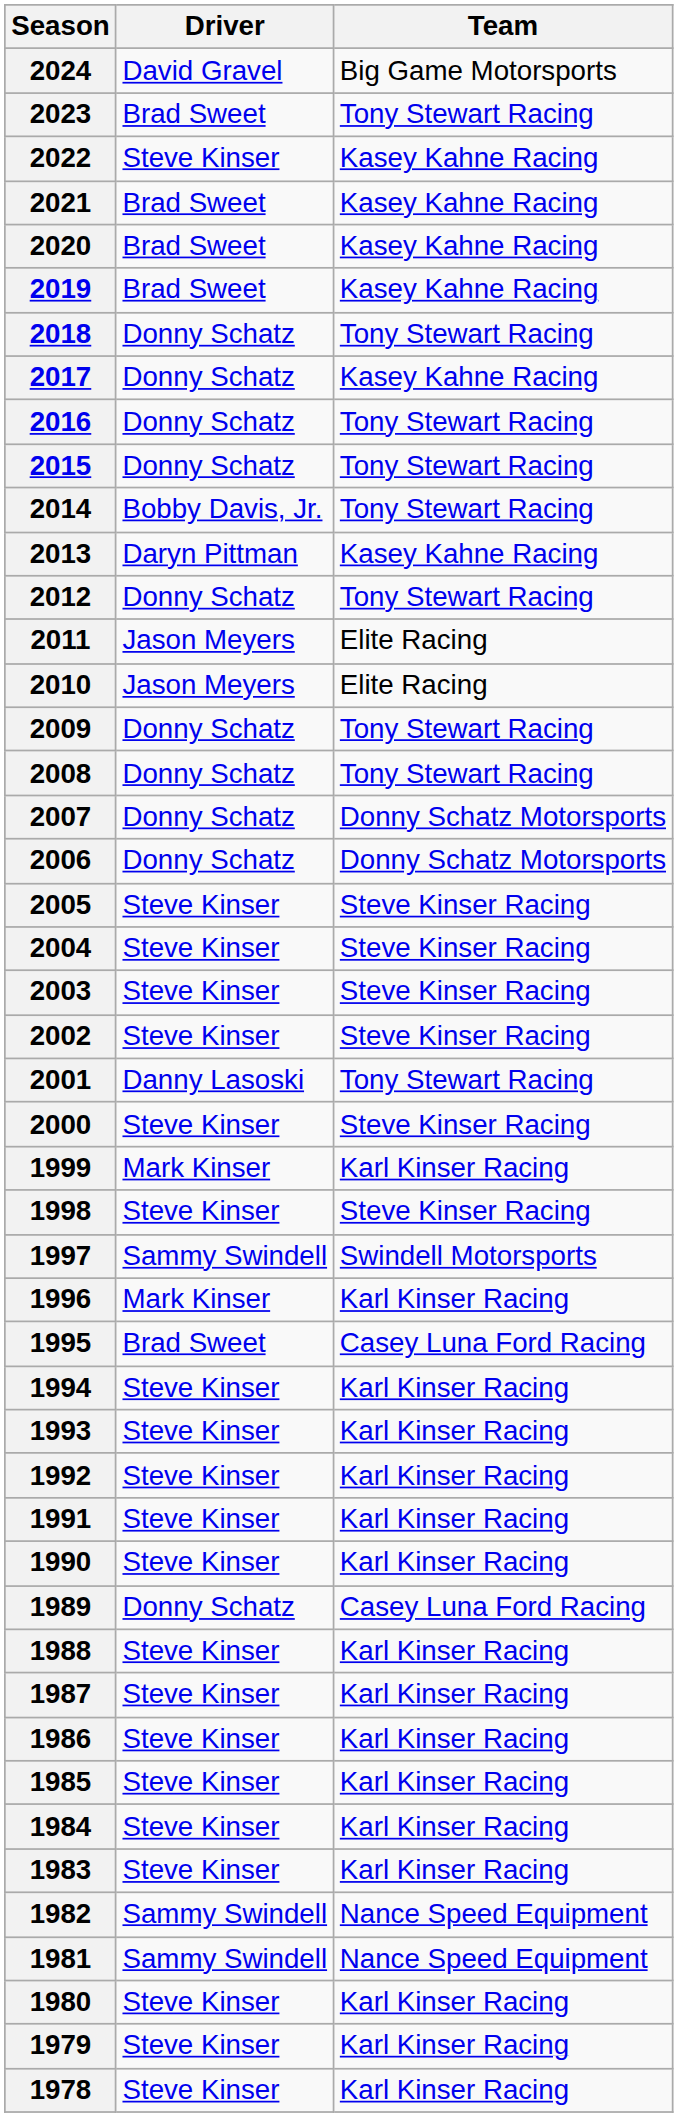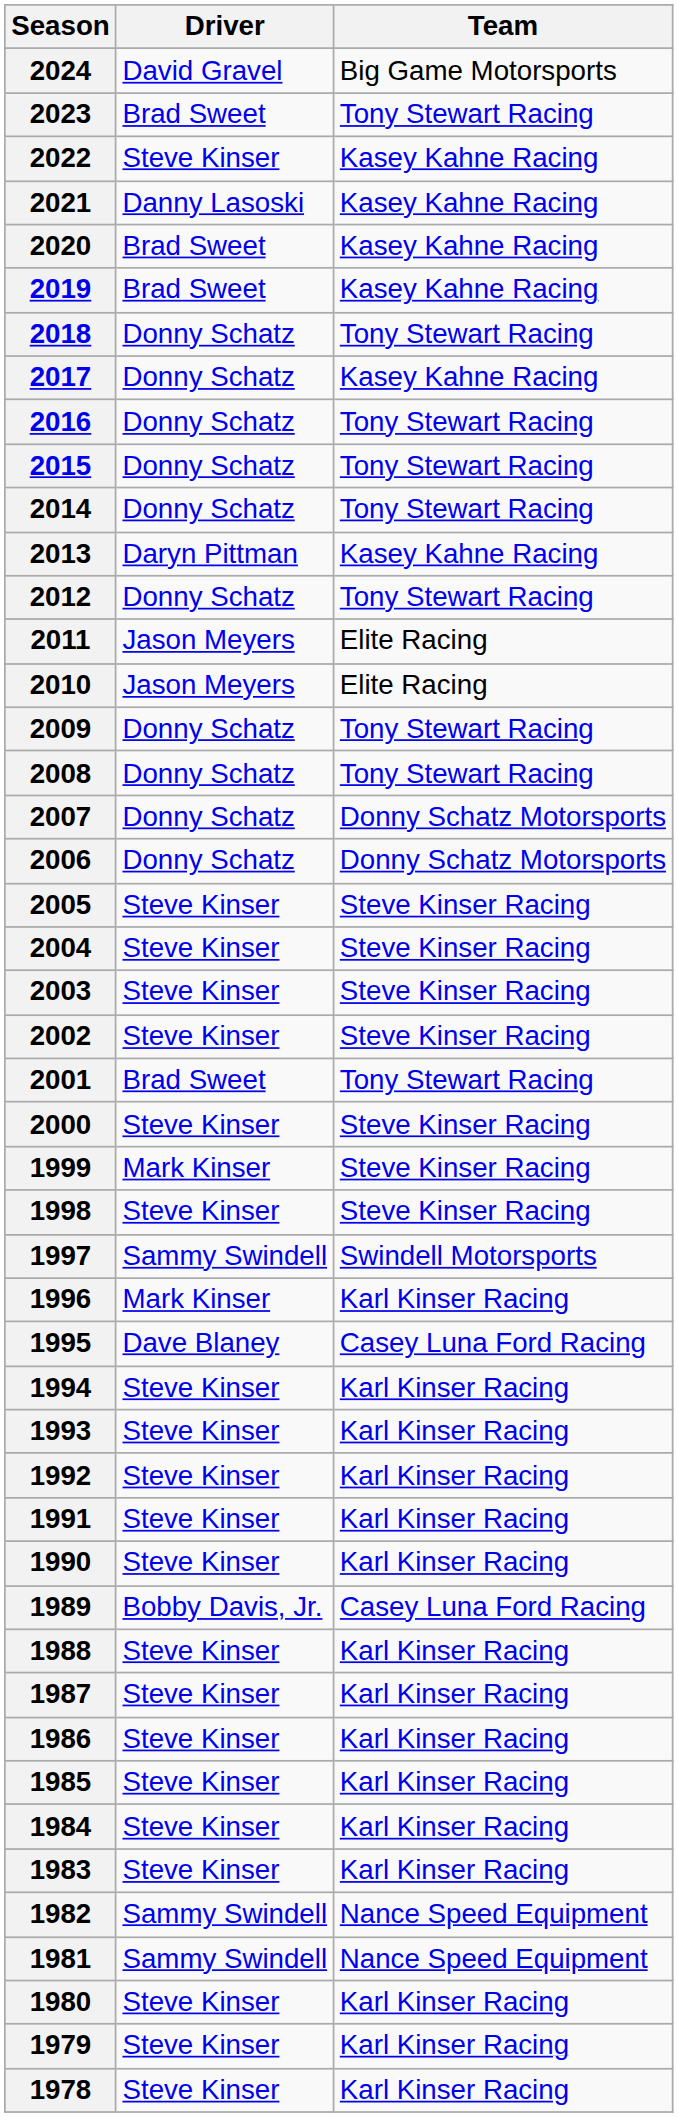 <table class="wikitable">
 <tr>
 <th>Season</th>
 <th>Driver</th>
 <th>Team</th>
 </tr>
 <tr>
 <th>2024</th>
 <td><a href='#'>David Gravel</a></td>
 <td>Big Game Motorsports</td>
 </tr>
 <tr>
 <th>2023</th>
 <td><a href='#'>Brad Sweet</a></td>
 <td><a href='#'>Tony Stewart Racing</a></td>
 </tr>
 <tr>
 <th>2022</th>
 <td><a href='#'>Steve Kinser</a></td>
 <td><a href='#'>Kasey Kahne Racing</a></td>
 </tr>
 <tr>
 <th>2021</th>
-<td><a href='#'>Brad Sweet</a></td>
+<td><a href='#'>Danny Lasoski</a></td>
 <td><a href='#'>Kasey Kahne Racing</a></td>
 </tr>
 <tr>
 <th>2020</th>
 <td><a href='#'>Brad Sweet</a></td>
 <td><a href='#'>Kasey Kahne Racing</a></td>
 </tr>
 <tr>
 <th><a href='#'>2019</a></th>
 <td><a href='#'>Brad Sweet</a></td>
 <td><a href='#'>Kasey Kahne Racing</a></td>
 </tr>
 <tr>
 <th><a href='#'>2018</a></th>
 <td><a href='#'>Donny Schatz</a></td>
 <td><a href='#'>Tony Stewart Racing</a></td>
 </tr>
 <tr>
 <th><a href='#'>2017</a></th>
 <td><a href='#'>Donny Schatz</a></td>
 <td><a href='#'>Kasey Kahne Racing</a></td>
 </tr>
 <tr>
 <th><a href='#'>2016</a></th>
 <td><a href='#'>Donny Schatz</a></td>
 <td><a href='#'>Tony Stewart Racing</a></td>
 </tr>
 <tr>
 <th><a href='#'>2015</a></th>
 <td><a href='#'>Donny Schatz</a></td>
 <td><a href='#'>Tony Stewart Racing</a></td>
 </tr>
 <tr>
 <th>2014</th>
-<td><a href='#'>Bobby Davis, Jr.</a></td>
+<td><a href='#'>Donny Schatz</a></td>
 <td><a href='#'>Tony Stewart Racing</a></td>
 </tr>
 <tr>
 <th>2013</th>
 <td><a href='#'>Daryn Pittman</a></td>
 <td><a href='#'>Kasey Kahne Racing</a></td>
 </tr>
 <tr>
 <th>2012</th>
 <td><a href='#'>Donny Schatz</a></td>
 <td><a href='#'>Tony Stewart Racing</a></td>
 </tr>
 <tr>
 <th>2011</th>
 <td><a href='#'>Jason Meyers</a></td>
 <td>Elite Racing</td>
 </tr>
 <tr>
 <th>2010</th>
 <td><a href='#'>Jason Meyers</a></td>
 <td>Elite Racing</td>
 </tr>
 <tr>
 <th>2009</th>
 <td><a href='#'>Donny Schatz</a></td>
 <td><a href='#'>Tony Stewart Racing</a></td>
 </tr>
 <tr>
 <th>2008</th>
 <td><a href='#'>Donny Schatz</a></td>
 <td><a href='#'>Tony Stewart Racing</a></td>
 </tr>
 <tr>
 <th>2007</th>
 <td><a href='#'>Donny Schatz</a></td>
 <td><a href='#'>Donny Schatz Motorsports</a></td>
 </tr>
 <tr>
 <th>2006</th>
 <td><a href='#'>Donny Schatz</a></td>
 <td><a href='#'>Donny Schatz Motorsports</a></td>
 </tr>
 <tr>
 <th>2005</th>
 <td><a href='#'>Steve Kinser</a></td>
 <td><a href='#'>Steve Kinser Racing</a></td>
 </tr>
 <tr>
 <th>2004</th>
 <td><a href='#'>Steve Kinser</a></td>
 <td><a href='#'>Steve Kinser Racing</a></td>
 </tr>
 <tr>
 <th>2003</th>
 <td><a href='#'>Steve Kinser</a></td>
 <td><a href='#'>Steve Kinser Racing</a></td>
 </tr>
 <tr>
 <th>2002</th>
 <td><a href='#'>Steve Kinser</a></td>
 <td><a href='#'>Steve Kinser Racing</a></td>
 </tr>
 <tr>
 <th>2001</th>
-<td><a href='#'>Danny Lasoski</a></td>
+<td><a href='#'>Brad Sweet</a></td>
 <td><a href='#'>Tony Stewart Racing</a></td>
 </tr>
 <tr>
 <th>2000</th>
 <td><a href='#'>Steve Kinser</a></td>
 <td><a href='#'>Steve Kinser Racing</a></td>
 </tr>
 <tr>
 <th>1999</th>
 <td><a href='#'>Mark Kinser</a></td>
-<td><a href='#'>Karl Kinser Racing</a></td>
+<td><a href='#'>Steve Kinser Racing</a></td>
 </tr>
 <tr>
 <th>1998</th>
 <td><a href='#'>Steve Kinser</a></td>
 <td><a href='#'>Steve Kinser Racing</a></td>
 </tr>
 <tr>
 <th>1997</th>
 <td><a href='#'>Sammy Swindell</a></td>
 <td><a href='#'>Swindell Motorsports</a></td>
 </tr>
 <tr>
 <th>1996</th>
 <td><a href='#'>Mark Kinser</a></td>
 <td><a href='#'>Karl Kinser Racing</a></td>
 </tr>
 <tr>
 <th>1995</th>
-<td><a href='#'>Brad Sweet</a></td>
+<td><a href='#'>Dave Blaney</a></td>
 <td><a href='#'>Casey Luna Ford Racing</a></td>
 </tr>
 <tr>
 <th>1994</th>
 <td><a href='#'>Steve Kinser</a></td>
 <td><a href='#'>Karl Kinser Racing</a></td>
 </tr>
 <tr>
 <th>1993</th>
 <td><a href='#'>Steve Kinser</a></td>
 <td><a href='#'>Karl Kinser Racing</a></td>
 </tr>
 <tr>
 <th>1992</th>
 <td><a href='#'>Steve Kinser</a></td>
 <td><a href='#'>Karl Kinser Racing</a></td>
 </tr>
 <tr>
 <th>1991</th>
 <td><a href='#'>Steve Kinser</a></td>
 <td><a href='#'>Karl Kinser Racing</a></td>
 </tr>
 <tr>
 <th>1990</th>
 <td><a href='#'>Steve Kinser</a></td>
 <td><a href='#'>Karl Kinser Racing</a></td>
 </tr>
 <tr>
 <th>1989</th>
-<td><a href='#'>Donny Schatz</a></td>
+<td><a href='#'>Bobby Davis, Jr.</a></td>
 <td><a href='#'>Casey Luna Ford Racing</a></td>
 </tr>
 <tr>
 <th>1988</th>
 <td><a href='#'>Steve Kinser</a></td>
 <td><a href='#'>Karl Kinser Racing</a></td>
 </tr>
 <tr>
 <th>1987</th>
 <td><a href='#'>Steve Kinser</a></td>
 <td><a href='#'>Karl Kinser Racing</a></td>
 </tr>
 <tr>
 <th>1986</th>
 <td><a href='#'>Steve Kinser</a></td>
 <td><a href='#'>Karl Kinser Racing</a></td>
 </tr>
 <tr>
 <th>1985</th>
 <td><a href='#'>Steve Kinser</a></td>
 <td><a href='#'>Karl Kinser Racing</a></td>
 </tr>
 <tr>
 <th>1984</th>
 <td><a href='#'>Steve Kinser</a></td>
 <td><a href='#'>Karl Kinser Racing</a></td>
 </tr>
 <tr>
 <th>1983</th>
 <td><a href='#'>Steve Kinser</a></td>
 <td><a href='#'>Karl Kinser Racing</a></td>
 </tr>
 <tr>
 <th>1982</th>
 <td><a href='#'>Sammy Swindell</a></td>
 <td><a href='#'>Nance Speed Equipment</a></td>
 </tr>
 <tr>
 <th>1981</th>
 <td><a href='#'>Sammy Swindell</a></td>
 <td><a href='#'>Nance Speed Equipment</a></td>
 </tr>
 <tr>
 <th>1980</th>
 <td><a href='#'>Steve Kinser</a></td>
 <td><a href='#'>Karl Kinser Racing</a></td>
 </tr>
 <tr>
 <th>1979</th>
 <td><a href='#'>Steve Kinser</a></td>
 <td><a href='#'>Karl Kinser Racing</a></td>
 </tr>
 <tr>
 <th>1978</th>
 <td><a href='#'>Steve Kinser</a></td>
 <td><a href='#'>Karl Kinser Racing</a></td>
 </tr>
 </table>
